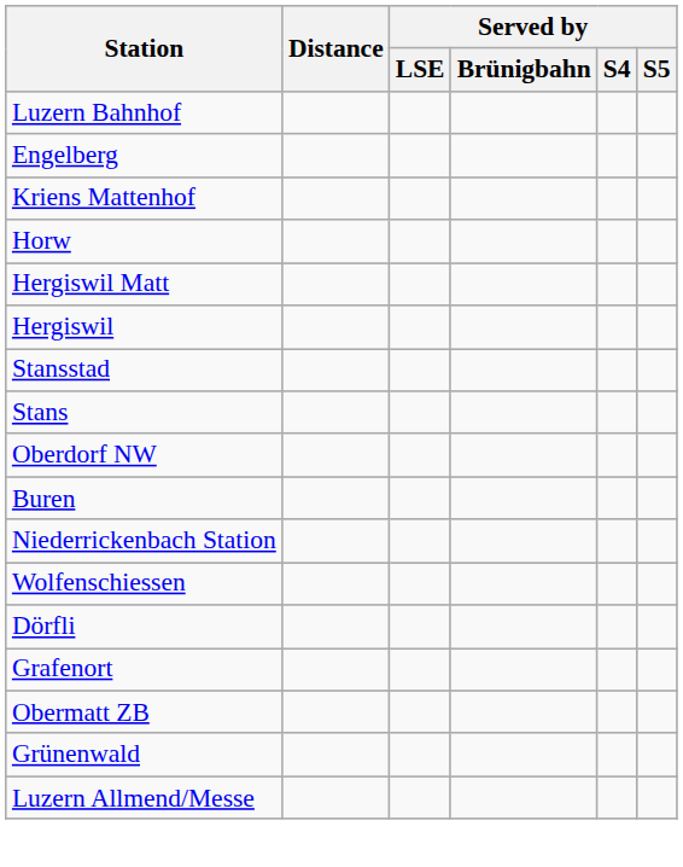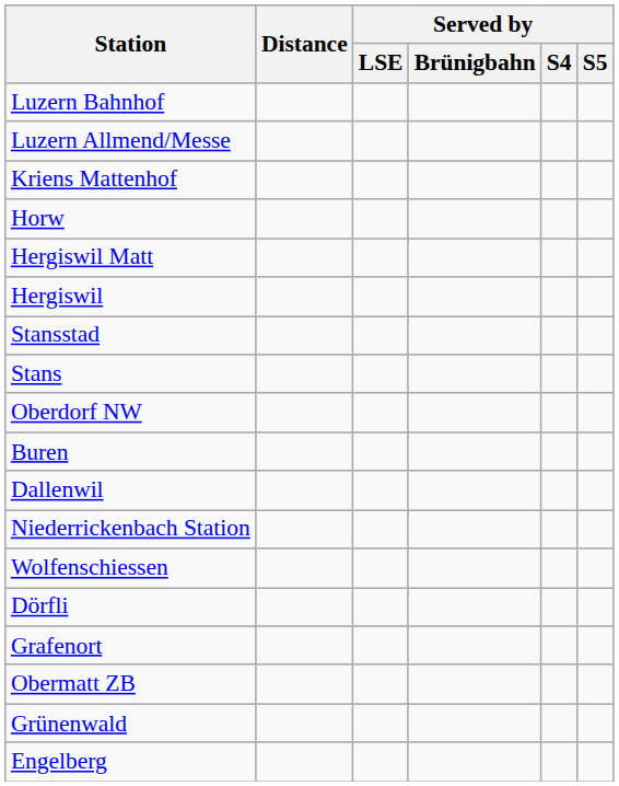 <table class="wikitable" style="font-size: 85%;">
 <tr>
 <th rowspan="2">Station</th>
 <th rowspan="2">Distance</th>
 <th colspan="4">Served by</th>
 </tr>
 <tr>
 <th>LSE</th>
 <th>Brünigbahn</th>
 <th>S4</th>
 <th>S5</th>
 </tr>
 <tr>
 <td><a href='#'>Luzern Bahnhof</a></td>
 <td></td>
 <td></td>
 <td></td>
 <td></td>
 <td></td>
 </tr>
 <tr>
-<td><a href='#'>Engelberg</a></td>
+<td><a href='#'>Luzern Allmend/Messe</a></td>
 <td></td>
 <td></td>
 <td></td>
 <td></td>
 <td></td>
 </tr>
 <tr>
 <td><a href='#'>Kriens Mattenhof</a></td>
 <td></td>
 <td><br></td>
 <td></td>
 <td></td>
 <td></td>
 </tr>
 <tr>
 <td><a href='#'>Horw</a></td>
 <td></td>
 <td><br></td>
 <td></td>
 <td></td>
 <td></td>
 </tr>
 <tr>
 <td><a href='#'>Hergiswil Matt</a></td>
 <td></td>
 <td></td>
 <td></td>
 <td></td>
 <td></td>
 </tr>
 <tr>
 <td><a href='#'>Hergiswil</a></td>
 <td></td>
 <td><br></td>
 <td><br></td>
 <td></td>
 <td><br></td>
 </tr>
 <tr>
 <td><a href='#'>Stansstad</a></td>
 <td></td>
 <td><br></td>
 <td></td>
 <td></td>
 <td></td>
 </tr>
 <tr>
 <td><a href='#'>Stans</a></td>
 <td></td>
 <td></td>
 <td></td>
 <td></td>
 <td></td>
 </tr>
 <tr>
 <td><a href='#'>Oberdorf NW</a></td>
 <td></td>
 <td></td>
 <td></td>
 <td></td>
 <td></td>
 </tr>
 <tr>
 <td><a href='#'>Buren</a></td>
 <td></td>
 <td></td>
 <td></td>
 <td></td>
 <td></td>
 </tr>
 <tr>
+<td><a href='#'>Dallenwil</a></td>
+<td></td>
+<td></td>
+<td></td>
+<td></td>
+<td></td>
+</tr>
+<tr>
 <td><a href='#'>Niederrickenbach Station</a></td>
 <td></td>
 <td></td>
 <td></td>
 <td></td>
 <td></td>
 </tr>
 <tr>
 <td><a href='#'>Wolfenschiessen</a></td>
 <td></td>
 <td></td>
 <td></td>
 <td></td>
 <td></td>
 </tr>
 <tr>
 <td><a href='#'>Dörfli</a></td>
 <td></td>
 <td></td>
 <td></td>
 <td></td>
 <td></td>
 </tr>
 <tr>
 <td><a href='#'>Grafenort</a></td>
 <td></td>
 <td></td>
 <td></td>
 <td></td>
 <td></td>
 </tr>
 <tr>
 <td><a href='#'>Obermatt ZB</a></td>
 <td></td>
 <td></td>
 <td></td>
 <td></td>
 <td></td>
 </tr>
 <tr>
 <td><a href='#'>Grünenwald</a></td>
 <td></td>
 <td></td>
 <td></td>
 <td></td>
 <td></td>
 </tr>
 <tr>
-<td><a href='#'>Luzern Allmend/Messe</a></td>
+<td><a href='#'>Engelberg</a></td>
 <td></td>
 <td></td>
 <td></td>
 <td></td>
 <td></td>
 </tr>
 </table>
